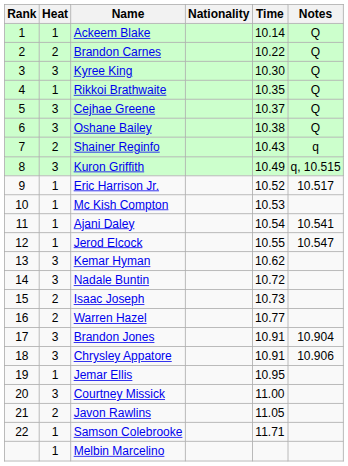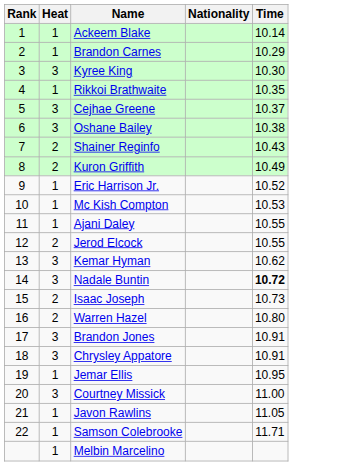 <table class="wikitable sortable" style="text-align:center;font-size:95%">
 <tr>
 <th>Rank</th>
 <th>Heat</th>
 <th>Name</th>
 <th>Nationality</th>
 <th>Time</th>
-<th>Notes</th>
 </tr>
 <tr bgcolor=ccffcc>
 <td>1</td>
 <td>1</td>
 <td align=left><a href='#'>Ackeem Blake</a></td>
 <td align=left></td>
 <td>10.14</td>
-<td>Q</td>
 </tr>
 <tr bgcolor=ccffcc>
 <td>2</td>
-<td>2</td>
+<td>1</td>
 <td align=left><a href='#'>Brandon Carnes</a></td>
 <td align=left></td>
-<td>10.22</td>
-<td>Q</td>
+<td>10.29</td>
 </tr>
 <tr bgcolor=ccffcc>
 <td>3</td>
 <td>3</td>
 <td align=left><a href='#'>Kyree King</a></td>
 <td align=left></td>
 <td>10.30</td>
-<td>Q</td>
 </tr>
 <tr bgcolor=ccffcc>
 <td>4</td>
 <td>1</td>
 <td align=left><a href='#'>Rikkoi Brathwaite</a></td>
 <td align=left></td>
 <td>10.35</td>
-<td>Q</td>
 </tr>
 <tr bgcolor=ccffcc>
 <td>5</td>
 <td>3</td>
 <td align=left><a href='#'>Cejhae Greene</a></td>
 <td align=left></td>
 <td>10.37</td>
-<td>Q</td>
 </tr>
 <tr bgcolor=ccffcc>
 <td>6</td>
 <td>3</td>
 <td align=left><a href='#'>Oshane Bailey</a></td>
 <td align=left></td>
 <td>10.38</td>
-<td>Q</td>
 </tr>
 <tr bgcolor=ccffcc>
 <td>7</td>
 <td>2</td>
 <td align=left><a href='#'>Shainer Reginfo</a></td>
 <td align=left></td>
 <td>10.43</td>
-<td>q</td>
 </tr>
 <tr bgcolor=ccffcc>
 <td>8</td>
-<td>3</td>
+<td>2</td>
 <td align=left><a href='#'>Kuron Griffith</a></td>
 <td align=left></td>
 <td>10.49</td>
-<td>q, 10.515</td>
 </tr>
 <tr>
 <td>9</td>
 <td>1</td>
 <td align=left><a href='#'>Eric Harrison Jr.</a></td>
 <td align=left></td>
 <td>10.52</td>
-<td>10.517</td>
 </tr>
 <tr>
 <td>10</td>
 <td>1</td>
 <td align=left><a href='#'>Mc Kish Compton</a></td>
 <td align=left></td>
 <td>10.53</td>
-<td></td>
 </tr>
 <tr>
 <td>11</td>
 <td>1</td>
 <td align=left><a href='#'>Ajani Daley</a></td>
 <td align=left></td>
-<td>10.54</td>
-<td>10.541</td>
+<td>10.55</td>
 </tr>
 <tr>
 <td>12</td>
-<td>1</td>
+<td>2</td>
 <td align=left><a href='#'>Jerod Elcock</a></td>
 <td align=left></td>
 <td>10.55</td>
-<td>10.547</td>
 </tr>
 <tr>
 <td>13</td>
 <td>3</td>
 <td align=left><a href='#'>Kemar Hyman</a></td>
 <td align=left></td>
 <td>10.62</td>
-<td></td>
 </tr>
 <tr>
 <td>14</td>
 <td>3</td>
 <td align=left><a href='#'>Nadale Buntin</a></td>
 <td align=left></td>
-<td>10.72</td>
-<td></td>
+<td><strong>10.72</strong></td>
 </tr>
 <tr>
 <td>15</td>
 <td>2</td>
 <td align=left><a href='#'>Isaac Joseph</a></td>
 <td align=left></td>
 <td>10.73</td>
-<td></td>
 </tr>
 <tr>
 <td>16</td>
 <td>2</td>
 <td align=left><a href='#'>Warren Hazel</a></td>
 <td align=left></td>
-<td>10.77</td>
-<td></td>
+<td>10.80</td>
 </tr>
 <tr>
 <td>17</td>
 <td>3</td>
 <td align=left><a href='#'>Brandon Jones</a></td>
 <td align=left></td>
 <td>10.91</td>
-<td>10.904</td>
 </tr>
 <tr>
 <td>18</td>
 <td>3</td>
 <td align=left><a href='#'>Chrysley Appatore</a></td>
 <td align=left></td>
 <td>10.91</td>
-<td>10.906</td>
 </tr>
 <tr>
 <td>19</td>
 <td>1</td>
 <td align=left><a href='#'>Jemar Ellis</a></td>
 <td align=left></td>
 <td>10.95</td>
-<td></td>
 </tr>
 <tr>
 <td>20</td>
 <td>3</td>
 <td align=left><a href='#'>Courtney Missick</a></td>
 <td align=left></td>
 <td>11.00</td>
-<td></td>
 </tr>
 <tr>
 <td>21</td>
-<td>2</td>
+<td>1</td>
 <td align=left><a href='#'>Javon Rawlins</a></td>
 <td align=left></td>
 <td>11.05</td>
-<td></td>
 </tr>
 <tr>
 <td>22</td>
 <td>1</td>
 <td align=left><a href='#'>Samson Colebrooke</a></td>
 <td align=left></td>
 <td>11.71</td>
-<td></td>
 </tr>
 <tr>
 <td></td>
 <td>1</td>
 <td align=left><a href='#'>Melbin Marcelino</a></td>
 <td align=left></td>
 <td></td>
-<td></td>
 </tr>
 </table>
